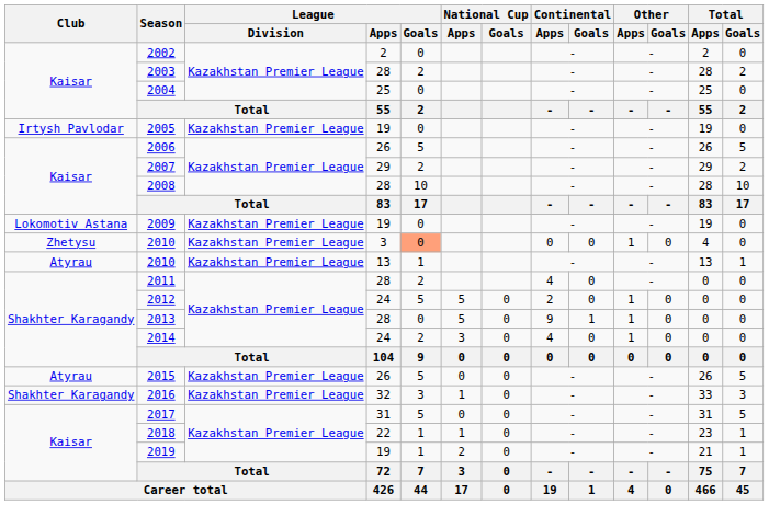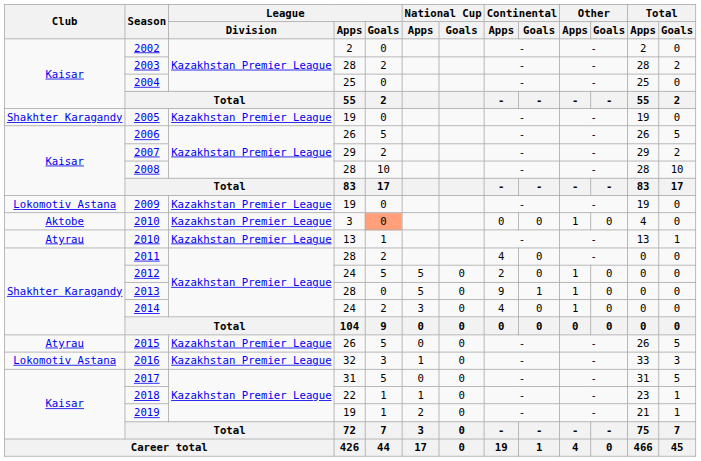 <table class="wikitable" style="text-align: center;">
 <tr>
 <th rowspan="2">Club</th>
 <th rowspan="2">Season</th>
 <th colspan="3">League</th>
 <th colspan="2">National Cup</th>
 <th colspan="2">Continental</th>
 <th colspan="2">Other</th>
 <th colspan="2">Total</th>
 </tr>
 <tr>
 <th>Division</th>
 <th>Apps</th>
 <th>Goals</th>
 <th>Apps</th>
 <th>Goals</th>
 <th>Apps</th>
 <th>Goals</th>
 <th>Apps</th>
 <th>Goals</th>
 <th>Apps</th>
 <th>Goals</th>
 </tr>
 <tr>
 <td rowspan="4" valign="center"><a href='#'>Kaisar</a></td>
 <td><a href='#'>2002</a></td>
 <td rowspan="3" valign="center"><a href='#'>Kazakhstan Premier League</a></td>
 <td>2</td>
 <td>0</td>
 <td></td>
 <td></td>
 <td colspan="2">-</td>
 <td colspan="2">-</td>
 <td>2</td>
 <td>0</td>
 </tr>
 <tr>
 <td><a href='#'>2003</a></td>
 <td>28</td>
 <td>2</td>
 <td></td>
 <td></td>
 <td colspan="2">-</td>
 <td colspan="2">-</td>
 <td>28</td>
 <td>2</td>
 </tr>
 <tr>
 <td><a href='#'>2004</a></td>
 <td>25</td>
 <td>0</td>
 <td></td>
 <td></td>
 <td colspan="2">-</td>
 <td colspan="2">-</td>
 <td>25</td>
 <td>0</td>
 </tr>
 <tr>
 <th colspan="2">Total</th>
 <th>55</th>
 <th>2</th>
 <th></th>
 <th></th>
 <th>-</th>
 <th>-</th>
 <th>-</th>
 <th>-</th>
 <th>55</th>
 <th>2</th>
 </tr>
 <tr>
-<td valign="center"><a href='#'>Irtysh Pavlodar</a></td>
+<td valign="center"><a href='#'>Shakhter Karagandy</a></td>
 <td><a href='#'>2005</a></td>
 <td><a href='#'>Kazakhstan Premier League</a></td>
 <td>19</td>
 <td>0</td>
 <td></td>
 <td></td>
 <td colspan="2">-</td>
 <td colspan="2">-</td>
 <td>19</td>
 <td>0</td>
 </tr>
 <tr>
 <td rowspan="4" valign="center"><a href='#'>Kaisar</a></td>
 <td><a href='#'>2006</a></td>
 <td rowspan="3" valign="center"><a href='#'>Kazakhstan Premier League</a></td>
 <td>26</td>
 <td>5</td>
 <td></td>
 <td></td>
 <td colspan="2">-</td>
 <td colspan="2">-</td>
 <td>26</td>
 <td>5</td>
 </tr>
 <tr>
 <td><a href='#'>2007</a></td>
 <td>29</td>
 <td>2</td>
 <td></td>
 <td></td>
 <td colspan="2">-</td>
 <td colspan="2">-</td>
 <td>29</td>
 <td>2</td>
 </tr>
 <tr>
 <td><a href='#'>2008</a></td>
 <td>28</td>
 <td>10</td>
 <td></td>
 <td></td>
 <td colspan="2">-</td>
 <td colspan="2">-</td>
 <td>28</td>
 <td>10</td>
 </tr>
 <tr>
 <th colspan="2">Total</th>
 <th>83</th>
 <th>17</th>
 <th></th>
 <th></th>
 <th>-</th>
 <th>-</th>
 <th>-</th>
 <th>-</th>
 <th>83</th>
 <th>17</th>
 </tr>
 <tr>
 <td valign="center"><a href='#'>Lokomotiv Astana</a></td>
 <td><a href='#'>2009</a></td>
 <td><a href='#'>Kazakhstan Premier League</a></td>
 <td>19</td>
 <td>0</td>
 <td></td>
 <td></td>
 <td colspan="2">-</td>
 <td colspan="2">-</td>
 <td>19</td>
 <td>0</td>
 </tr>
 <tr>
-<td valign="center"><a href='#'>Zhetysu</a></td>
+<td valign="center"><a href='#'>Aktobe</a></td>
 <td><a href='#'>2010</a></td>
 <td><a href='#'>Kazakhstan Premier League</a></td>
 <td>3</td>
 <td style="background: lightsalmon;">0</td>
 <td></td>
 <td></td>
 <td>0</td>
 <td>0</td>
 <td>1</td>
 <td>0</td>
 <td>4</td>
 <td>0</td>
 </tr>
 <tr>
 <td valign="center"><a href='#'>Atyrau</a></td>
 <td><a href='#'>2010</a></td>
 <td><a href='#'>Kazakhstan Premier League</a></td>
 <td>13</td>
 <td>1</td>
 <td></td>
 <td></td>
 <td colspan="2">-</td>
 <td colspan="2">-</td>
 <td>13</td>
 <td>1</td>
 </tr>
 <tr>
 <td rowspan="5" valign="center"><a href='#'>Shakhter Karagandy</a></td>
 <td><a href='#'>2011</a></td>
 <td rowspan="4" valign="center"><a href='#'>Kazakhstan Premier League</a></td>
 <td>28</td>
 <td>2</td>
 <td></td>
 <td></td>
 <td>4</td>
 <td>0</td>
 <td colspan="2">-</td>
 <td>0</td>
 <td>0</td>
 </tr>
 <tr>
 <td><a href='#'>2012</a></td>
 <td>24</td>
 <td>5</td>
 <td>5</td>
 <td>0</td>
 <td>2</td>
 <td>0</td>
 <td>1</td>
 <td>0</td>
 <td>0</td>
 <td>0</td>
 </tr>
 <tr>
 <td><a href='#'>2013</a></td>
 <td>28</td>
 <td>0</td>
 <td>5</td>
 <td>0</td>
 <td>9</td>
 <td>1</td>
 <td>1</td>
 <td>0</td>
 <td>0</td>
 <td>0</td>
 </tr>
 <tr>
 <td><a href='#'>2014</a></td>
 <td>24</td>
 <td>2</td>
 <td>3</td>
 <td>0</td>
 <td>4</td>
 <td>0</td>
 <td>1</td>
 <td>0</td>
 <td>0</td>
 <td>0</td>
 </tr>
 <tr>
 <th colspan="2">Total</th>
 <th>104</th>
 <th>9</th>
 <th>0</th>
 <th>0</th>
 <th>0</th>
 <th>0</th>
 <th>0</th>
 <th>0</th>
 <th>0</th>
 <th>0</th>
 </tr>
 <tr>
 <td valign="center"><a href='#'>Atyrau</a></td>
 <td><a href='#'>2015</a></td>
 <td><a href='#'>Kazakhstan Premier League</a></td>
 <td>26</td>
 <td>5</td>
 <td>0</td>
 <td>0</td>
 <td colspan="2">-</td>
 <td colspan="2">-</td>
 <td>26</td>
 <td>5</td>
 </tr>
 <tr>
-<td valign="center"><a href='#'>Shakhter Karagandy</a></td>
+<td valign="center"><a href='#'>Lokomotiv Astana</a></td>
 <td><a href='#'>2016</a></td>
 <td><a href='#'>Kazakhstan Premier League</a></td>
 <td>32</td>
 <td>3</td>
 <td>1</td>
 <td>0</td>
 <td colspan="2">-</td>
 <td colspan="2">-</td>
 <td>33</td>
 <td>3</td>
 </tr>
 <tr>
 <td rowspan="4" valign="center"><a href='#'>Kaisar</a></td>
 <td><a href='#'>2017</a></td>
 <td rowspan="3" valign="center"><a href='#'>Kazakhstan Premier League</a></td>
 <td>31</td>
 <td>5</td>
 <td>0</td>
 <td>0</td>
 <td colspan="2">-</td>
 <td colspan="2">-</td>
 <td>31</td>
 <td>5</td>
 </tr>
 <tr>
 <td><a href='#'>2018</a></td>
 <td>22</td>
 <td>1</td>
 <td>1</td>
 <td>0</td>
 <td colspan="2">-</td>
 <td colspan="2">-</td>
 <td>23</td>
 <td>1</td>
 </tr>
 <tr>
 <td><a href='#'>2019</a></td>
 <td>19</td>
 <td>1</td>
 <td>2</td>
 <td>0</td>
 <td colspan="2">-</td>
 <td colspan="2">-</td>
 <td>21</td>
 <td>1</td>
 </tr>
 <tr>
 <th colspan="2">Total</th>
 <th>72</th>
 <th>7</th>
 <th>3</th>
 <th>0</th>
 <th>-</th>
 <th>-</th>
 <th>-</th>
 <th>-</th>
 <th>75</th>
 <th>7</th>
 </tr>
 <tr>
 <th colspan="3">Career total</th>
 <th>426</th>
 <th>44</th>
 <th>17</th>
 <th>0</th>
 <th>19</th>
 <th>1</th>
 <th>4</th>
 <th>0</th>
 <th>466</th>
 <th>45</th>
 </tr>
 </table>
